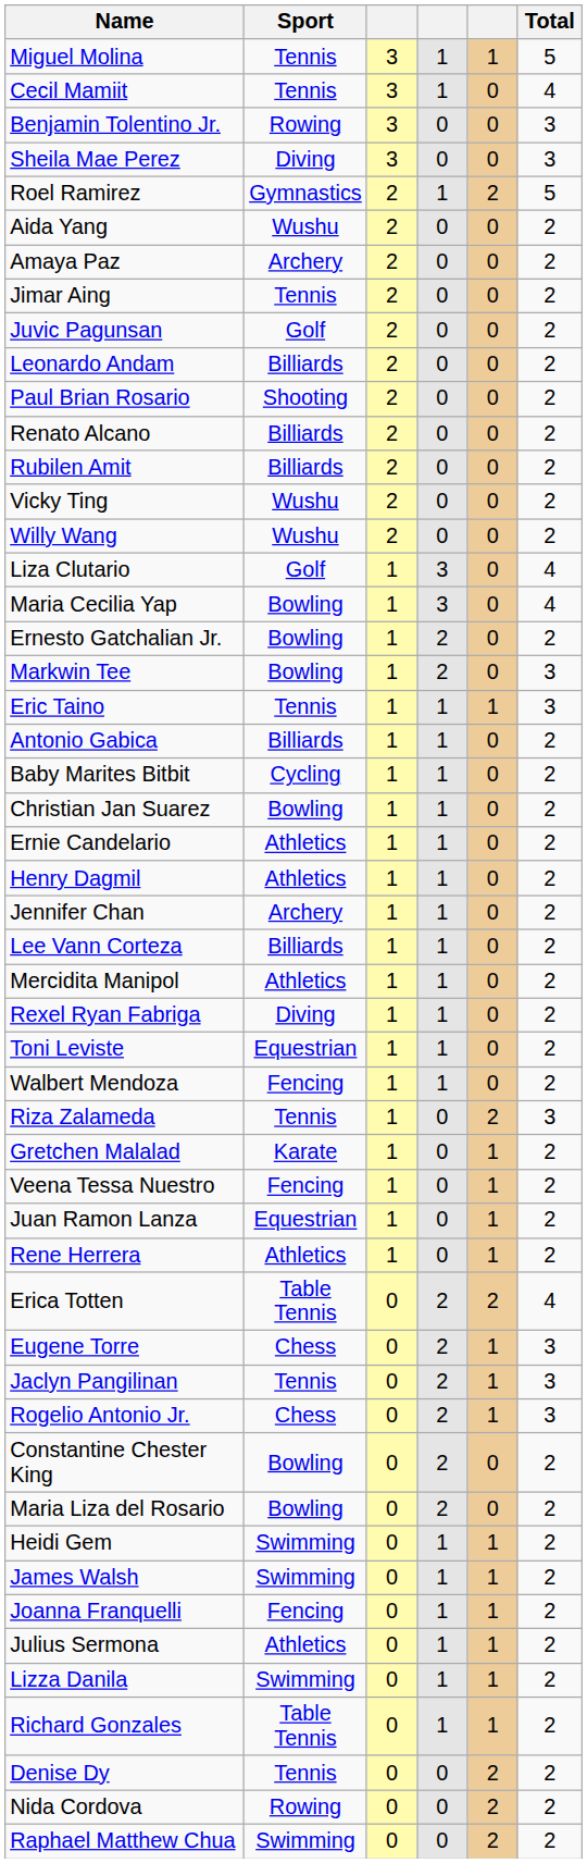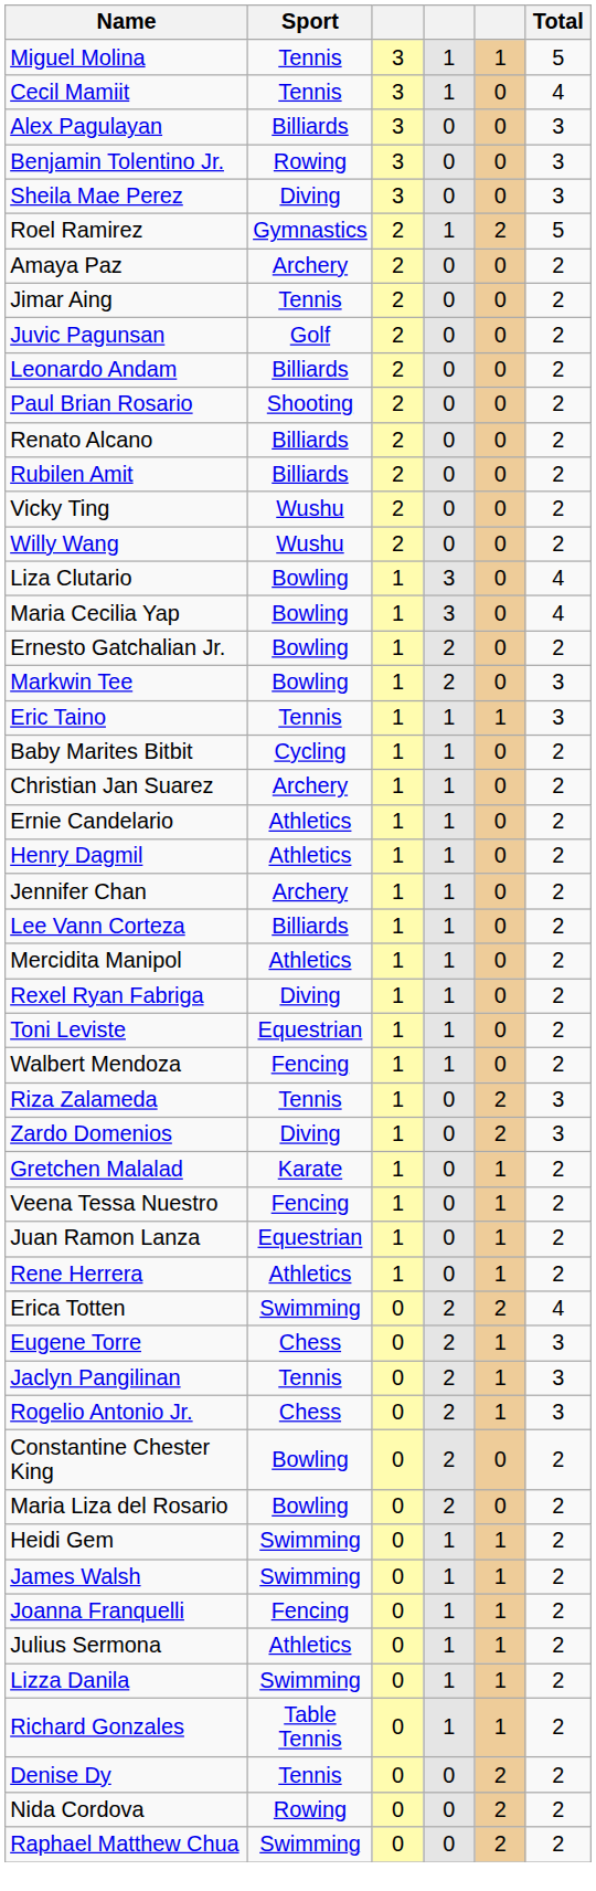 <table class="wikitable" style="font-size:100%; text-align:center;">
 <tr>
 <th width="170">Name</th>
 <th width="80">Sport</th>
 <th width="30"></th>
 <th width="30"></th>
 <th width="30"></th>
 <th width="40">Total</th>
 </tr>
 <tr>
 <td align=left><a href='#'>Miguel Molina</a></td>
 <td><a href='#'>Tennis</a></td>
 <td bgcolor=#fffcaf>3</td>
 <td bgcolor=#e5e5e5>1</td>
 <td bgcolor=#eecc99>1</td>
 <td>5</td>
 </tr>
 <tr>
 <td align=left><a href='#'>Cecil Mamiit</a></td>
 <td><a href='#'>Tennis</a></td>
 <td bgcolor=#fffcaf>3</td>
 <td bgcolor=#e5e5e5>1</td>
 <td bgcolor=#eecc99>0</td>
 <td>4</td>
 </tr>
 <tr>
+<td align=left><a href='#'>Alex Pagulayan</a></td>
+<td><a href='#'>Billiards</a></td>
+<td bgcolor=#fffcaf>3</td>
+<td bgcolor=#e5e5e5>0</td>
+<td bgcolor=#eecc99>0</td>
+<td>3</td>
+</tr>
+<tr>
 <td align=left><a href='#'>Benjamin Tolentino Jr.</a></td>
 <td><a href='#'>Rowing</a></td>
 <td bgcolor=#fffcaf>3</td>
 <td bgcolor=#e5e5e5>0</td>
 <td bgcolor=#eecc99>0</td>
 <td>3</td>
 </tr>
 <tr>
 <td align=left><a href='#'>Sheila Mae Perez</a></td>
 <td><a href='#'>Diving</a></td>
 <td bgcolor=#fffcaf>3</td>
 <td bgcolor=#e5e5e5>0</td>
 <td bgcolor=#eecc99>0</td>
 <td>3</td>
 </tr>
 <tr>
 <td align=left>Roel Ramirez</td>
 <td><a href='#'>Gymnastics</a></td>
 <td bgcolor=#fffcaf>2</td>
 <td bgcolor=#e5e5e5>1</td>
 <td bgcolor=#eecc99>2</td>
 <td>5</td>
-</tr>
-<tr>
-<td align=left>Aida Yang</td>
-<td><a href='#'>Wushu</a></td>
-<td bgcolor=#fffcaf>2</td>
-<td bgcolor=#e5e5e5>0</td>
-<td bgcolor=#eecc99>0</td>
-<td>2</td>
 </tr>
 <tr>
 <td align=left>Amaya Paz</td>
 <td><a href='#'>Archery</a></td>
 <td bgcolor=#fffcaf>2</td>
 <td bgcolor=#e5e5e5>0</td>
 <td bgcolor=#eecc99>0</td>
 <td>2</td>
 </tr>
 <tr>
 <td align=left>Jimar Aing</td>
 <td><a href='#'>Tennis</a></td>
 <td bgcolor=#fffcaf>2</td>
 <td bgcolor=#e5e5e5>0</td>
 <td bgcolor=#eecc99>0</td>
 <td>2</td>
 </tr>
 <tr>
 <td align=left><a href='#'>Juvic Pagunsan</a></td>
 <td><a href='#'>Golf</a></td>
 <td bgcolor=#fffcaf>2</td>
 <td bgcolor=#e5e5e5>0</td>
 <td bgcolor=#eecc99>0</td>
 <td>2</td>
 </tr>
 <tr>
 <td align=left><a href='#'>Leonardo Andam</a></td>
 <td><a href='#'>Billiards</a></td>
 <td bgcolor=#fffcaf>2</td>
 <td bgcolor=#e5e5e5>0</td>
 <td bgcolor=#eecc99>0</td>
 <td>2</td>
 </tr>
 <tr>
 <td align=left><a href='#'>Paul Brian Rosario</a></td>
 <td><a href='#'>Shooting</a></td>
 <td bgcolor=#fffcaf>2</td>
 <td bgcolor=#e5e5e5>0</td>
 <td bgcolor=#eecc99>0</td>
 <td>2</td>
 </tr>
 <tr>
 <td align=left>Renato Alcano</td>
 <td><a href='#'>Billiards</a></td>
 <td bgcolor=#fffcaf>2</td>
 <td bgcolor=#e5e5e5>0</td>
 <td bgcolor=#eecc99>0</td>
 <td>2</td>
 </tr>
 <tr>
 <td align=left><a href='#'>Rubilen Amit</a></td>
 <td><a href='#'>Billiards</a></td>
 <td bgcolor=#fffcaf>2</td>
 <td bgcolor=#e5e5e5>0</td>
 <td bgcolor=#eecc99>0</td>
 <td>2</td>
 </tr>
 <tr>
 <td align=left>Vicky Ting</td>
 <td><a href='#'>Wushu</a></td>
 <td bgcolor=#fffcaf>2</td>
 <td bgcolor=#e5e5e5>0</td>
 <td bgcolor=#eecc99>0</td>
 <td>2</td>
 </tr>
 <tr>
 <td align=left><a href='#'>Willy Wang</a></td>
 <td><a href='#'>Wushu</a></td>
 <td bgcolor=#fffcaf>2</td>
 <td bgcolor=#e5e5e5>0</td>
 <td bgcolor=#eecc99>0</td>
 <td>2</td>
 </tr>
 <tr>
 <td align=left>Liza Clutario</td>
-<td><a href='#'>Golf</a></td>
+<td><a href='#'>Bowling</a></td>
 <td bgcolor=#fffcaf>1</td>
 <td bgcolor=#e5e5e5>3</td>
 <td bgcolor=#eecc99>0</td>
 <td>4</td>
 </tr>
 <tr>
 <td align=left>Maria Cecilia Yap</td>
 <td><a href='#'>Bowling</a></td>
 <td bgcolor=#fffcaf>1</td>
 <td bgcolor=#e5e5e5>3</td>
 <td bgcolor=#eecc99>0</td>
 <td>4</td>
 </tr>
 <tr>
 <td align=left>Ernesto Gatchalian Jr.</td>
 <td><a href='#'>Bowling</a></td>
 <td bgcolor=#fffcaf>1</td>
 <td bgcolor=#e5e5e5>2</td>
 <td bgcolor=#eecc99>0</td>
 <td>2</td>
 </tr>
 <tr>
 <td align=left><a href='#'>Markwin Tee</a></td>
 <td><a href='#'>Bowling</a></td>
 <td bgcolor=#fffcaf>1</td>
 <td bgcolor=#e5e5e5>2</td>
 <td bgcolor=#eecc99>0</td>
 <td>3</td>
 </tr>
 <tr>
 <td align=left><a href='#'>Eric Taino</a></td>
 <td><a href='#'>Tennis</a></td>
 <td bgcolor=#fffcaf>1</td>
 <td bgcolor=#e5e5e5>1</td>
 <td bgcolor=#eecc99>1</td>
 <td>3</td>
 </tr>
 <tr>
-<td align=left><a href='#'>Antonio Gabica</a></td>
-<td><a href='#'>Billiards</a></td>
-<td bgcolor=#fffcaf>1</td>
-<td bgcolor=#e5e5e5>1</td>
-<td bgcolor=#eecc99>0</td>
-<td>2</td>
-</tr>
-<tr>
 <td align=left>Baby Marites Bitbit</td>
 <td><a href='#'>Cycling</a></td>
 <td bgcolor=#fffcaf>1</td>
 <td bgcolor=#e5e5e5>1</td>
 <td bgcolor=#eecc99>0</td>
 <td>2</td>
 </tr>
 <tr>
 <td align=left>Christian Jan Suarez</td>
-<td><a href='#'>Bowling</a></td>
+<td><a href='#'>Archery</a></td>
 <td bgcolor=#fffcaf>1</td>
 <td bgcolor=#e5e5e5>1</td>
 <td bgcolor=#eecc99>0</td>
 <td>2</td>
 </tr>
 <tr>
 <td align=left>Ernie Candelario</td>
 <td><a href='#'>Athletics</a></td>
 <td bgcolor=#fffcaf>1</td>
 <td bgcolor=#e5e5e5>1</td>
 <td bgcolor=#eecc99>0</td>
 <td>2</td>
 </tr>
 <tr>
 <td align=left><a href='#'>Henry Dagmil</a></td>
 <td><a href='#'>Athletics</a></td>
 <td bgcolor=#fffcaf>1</td>
 <td bgcolor=#e5e5e5>1</td>
 <td bgcolor=#eecc99>0</td>
 <td>2</td>
 </tr>
 <tr>
 <td align=left>Jennifer Chan</td>
 <td><a href='#'>Archery</a></td>
 <td bgcolor=#fffcaf>1</td>
 <td bgcolor=#e5e5e5>1</td>
 <td bgcolor=#eecc99>0</td>
 <td>2</td>
 </tr>
 <tr>
 <td align=left><a href='#'>Lee Vann Corteza</a></td>
 <td><a href='#'>Billiards</a></td>
 <td bgcolor=#fffcaf>1</td>
 <td bgcolor=#e5e5e5>1</td>
 <td bgcolor=#eecc99>0</td>
 <td>2</td>
 </tr>
 <tr>
 <td align=left>Mercidita Manipol</td>
 <td><a href='#'>Athletics</a></td>
 <td bgcolor=#fffcaf>1</td>
 <td bgcolor=#e5e5e5>1</td>
 <td bgcolor=#eecc99>0</td>
 <td>2</td>
 </tr>
 <tr>
 <td align=left><a href='#'>Rexel Ryan Fabriga</a></td>
 <td><a href='#'>Diving</a></td>
 <td bgcolor=#fffcaf>1</td>
 <td bgcolor=#e5e5e5>1</td>
 <td bgcolor=#eecc99>0</td>
 <td>2</td>
 </tr>
 <tr>
 <td align=left><a href='#'>Toni Leviste</a></td>
 <td><a href='#'>Equestrian</a></td>
 <td bgcolor=#fffcaf>1</td>
 <td bgcolor=#e5e5e5>1</td>
 <td bgcolor=#eecc99>0</td>
 <td>2</td>
 </tr>
 <tr>
 <td align=left>Walbert Mendoza</td>
 <td><a href='#'>Fencing</a></td>
 <td bgcolor=#fffcaf>1</td>
 <td bgcolor=#e5e5e5>1</td>
 <td bgcolor=#eecc99>0</td>
 <td>2</td>
 </tr>
 <tr>
 <td align=left><a href='#'>Riza Zalameda</a></td>
 <td><a href='#'>Tennis</a></td>
 <td bgcolor=#fffcaf>1</td>
 <td bgcolor=#e5e5e5>0</td>
 <td bgcolor=#eecc99>2</td>
 <td>3</td>
 </tr>
 <tr>
+<td align=left><a href='#'>Zardo Domenios</a></td>
+<td><a href='#'>Diving</a></td>
+<td bgcolor=#fffcaf>1</td>
+<td bgcolor=#e5e5e5>0</td>
+<td bgcolor=#eecc99>2</td>
+<td>3</td>
+</tr>
+<tr>
 <td align=left><a href='#'>Gretchen Malalad</a></td>
 <td><a href='#'>Karate</a></td>
 <td bgcolor=#fffcaf>1</td>
 <td bgcolor=#e5e5e5>0</td>
 <td bgcolor=#eecc99>1</td>
 <td>2</td>
 </tr>
 <tr>
 <td align=left>Veena Tessa Nuestro</td>
 <td><a href='#'>Fencing</a></td>
 <td bgcolor=#fffcaf>1</td>
 <td bgcolor=#e5e5e5>0</td>
 <td bgcolor=#eecc99>1</td>
 <td>2</td>
 </tr>
 <tr>
 <td align=left>Juan Ramon Lanza</td>
 <td><a href='#'>Equestrian</a></td>
 <td bgcolor=#fffcaf>1</td>
 <td bgcolor=#e5e5e5>0</td>
 <td bgcolor=#eecc99>1</td>
 <td>2</td>
 </tr>
 <tr>
 <td align=left><a href='#'>Rene Herrera</a></td>
 <td><a href='#'>Athletics</a></td>
 <td bgcolor=#fffcaf>1</td>
 <td bgcolor=#e5e5e5>0</td>
 <td bgcolor=#eecc99>1</td>
 <td>2</td>
 </tr>
 <tr>
 <td align=left>Erica Totten</td>
-<td><a href='#'>Table Tennis</a></td>
+<td><a href='#'>Swimming</a></td>
 <td bgcolor=#fffcaf>0</td>
 <td bgcolor=#e5e5e5>2</td>
 <td bgcolor=#eecc99>2</td>
 <td>4</td>
 </tr>
 <tr>
 <td align=left><a href='#'>Eugene Torre</a></td>
 <td><a href='#'>Chess</a></td>
 <td bgcolor=#fffcaf>0</td>
 <td bgcolor=#e5e5e5>2</td>
 <td bgcolor=#eecc99>1</td>
 <td>3</td>
 </tr>
 <tr>
 <td align=left><a href='#'>Jaclyn Pangilinan</a></td>
 <td><a href='#'>Tennis</a></td>
 <td bgcolor=#fffcaf>0</td>
 <td bgcolor=#e5e5e5>2</td>
 <td bgcolor=#eecc99>1</td>
 <td>3</td>
 </tr>
 <tr>
 <td align=left><a href='#'>Rogelio Antonio Jr.</a></td>
 <td><a href='#'>Chess</a></td>
 <td bgcolor=#fffcaf>0</td>
 <td bgcolor=#e5e5e5>2</td>
 <td bgcolor=#eecc99>1</td>
 <td>3</td>
 </tr>
 <tr>
 <td align=left>Constantine Chester King</td>
 <td><a href='#'>Bowling</a></td>
 <td bgcolor=#fffcaf>0</td>
 <td bgcolor=#e5e5e5>2</td>
 <td bgcolor=#eecc99>0</td>
 <td>2</td>
 </tr>
 <tr>
 <td align=left>Maria Liza del Rosario</td>
 <td><a href='#'>Bowling</a></td>
 <td bgcolor=#fffcaf>0</td>
 <td bgcolor=#e5e5e5>2</td>
 <td bgcolor=#eecc99>0</td>
 <td>2</td>
 </tr>
 <tr>
 <td align=left>Heidi Gem</td>
 <td><a href='#'>Swimming</a></td>
 <td bgcolor=#fffcaf>0</td>
 <td bgcolor=#e5e5e5>1</td>
 <td bgcolor=#eecc99>1</td>
 <td>2</td>
 </tr>
 <tr>
 <td align=left><a href='#'>James Walsh</a></td>
 <td><a href='#'>Swimming</a></td>
 <td bgcolor=#fffcaf>0</td>
 <td bgcolor=#e5e5e5>1</td>
 <td bgcolor=#eecc99>1</td>
 <td>2</td>
 </tr>
 <tr>
 <td align=left><a href='#'>Joanna Franquelli</a></td>
 <td><a href='#'>Fencing</a></td>
 <td bgcolor=#fffcaf>0</td>
 <td bgcolor=#e5e5e5>1</td>
 <td bgcolor=#eecc99>1</td>
 <td>2</td>
 </tr>
 <tr>
 <td align=left>Julius Sermona</td>
 <td><a href='#'>Athletics</a></td>
 <td bgcolor=#fffcaf>0</td>
 <td bgcolor=#e5e5e5>1</td>
 <td bgcolor=#eecc99>1</td>
 <td>2</td>
 </tr>
 <tr>
 <td align=left><a href='#'>Lizza Danila</a></td>
 <td><a href='#'>Swimming</a></td>
 <td bgcolor=#fffcaf>0</td>
 <td bgcolor=#e5e5e5>1</td>
 <td bgcolor=#eecc99>1</td>
 <td>2</td>
 </tr>
 <tr>
 <td align=left><a href='#'>Richard Gonzales</a></td>
 <td><a href='#'>Table Tennis</a></td>
 <td bgcolor=#fffcaf>0</td>
 <td bgcolor=#e5e5e5>1</td>
 <td bgcolor=#eecc99>1</td>
 <td>2</td>
 </tr>
 <tr>
 <td align=left><a href='#'>Denise Dy</a></td>
 <td><a href='#'>Tennis</a></td>
 <td bgcolor=#fffcaf>0</td>
 <td bgcolor=#e5e5e5>0</td>
 <td bgcolor=#eecc99>2</td>
 <td>2</td>
 </tr>
 <tr>
 <td align=left>Nida Cordova</td>
 <td><a href='#'>Rowing</a></td>
 <td bgcolor=#fffcaf>0</td>
 <td bgcolor=#e5e5e5>0</td>
 <td bgcolor=#eecc99>2</td>
 <td>2</td>
 </tr>
 <tr>
 <td align=left><a href='#'>Raphael Matthew Chua</a></td>
 <td><a href='#'>Swimming</a></td>
 <td bgcolor=#fffcaf>0</td>
 <td bgcolor=#e5e5e5>0</td>
 <td bgcolor=#eecc99>2</td>
 <td>2</td>
 </tr>
 </table>
